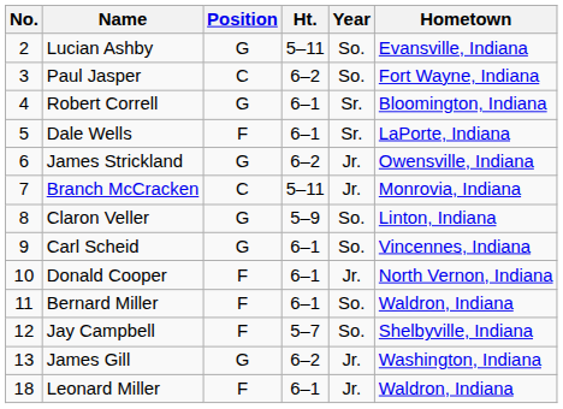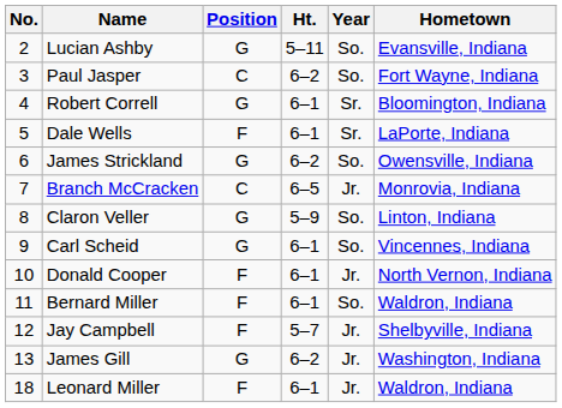 <table class="wikitable" style="text-align:center">
 <tr>
 <th>No.</th>
 <th>Name</th>
 <th><a href='#'>Position</a></th>
 <th>Ht.</th>
 <th>Year</th>
 <th>Hometown</th>
 </tr>
 <tr>
 <td>2</td>
 <td style="text-align:left">Lucian Ashby</td>
 <td>G</td>
 <td>5–11</td>
 <td>So.</td>
 <td style="text-align:left"><a href='#'>Evansville, Indiana</a></td>
 </tr>
 <tr>
 <td>3</td>
 <td style="text-align:left">Paul Jasper</td>
 <td>C</td>
 <td>6–2</td>
 <td>So.</td>
 <td style="text-align:left"><a href='#'>Fort Wayne, Indiana</a></td>
 </tr>
 <tr>
 <td>4</td>
 <td style="text-align:left">Robert Correll</td>
 <td>G</td>
 <td>6–1</td>
 <td>Sr.</td>
 <td style="text-align:left"><a href='#'>Bloomington, Indiana</a></td>
 </tr>
 <tr>
 <td>5</td>
 <td style="text-align:left">Dale Wells</td>
 <td>F</td>
 <td>6–1</td>
 <td>Sr.</td>
 <td style="text-align:left"><a href='#'>LaPorte, Indiana</a></td>
 </tr>
 <tr>
 <td>6</td>
 <td style="text-align:left">James Strickland</td>
 <td>G</td>
 <td>6–2</td>
-<td>Jr.</td>
+<td>So.</td>
 <td style="text-align:left"><a href='#'>Owensville, Indiana</a></td>
 </tr>
 <tr>
 <td>7</td>
 <td style="text-align:left"><a href='#'>Branch McCracken</a></td>
 <td>C</td>
-<td>5–11</td>
+<td>6–5</td>
 <td>Jr.</td>
 <td style="text-align:left"><a href='#'>Monrovia, Indiana</a></td>
 </tr>
 <tr>
 <td>8</td>
 <td style="text-align:left">Claron Veller</td>
 <td>G</td>
 <td>5–9</td>
 <td>So.</td>
 <td style="text-align:left"><a href='#'>Linton, Indiana</a></td>
 </tr>
 <tr>
 <td>9</td>
 <td style="text-align:left">Carl Scheid</td>
 <td>G</td>
 <td>6–1</td>
 <td>So.</td>
 <td style="text-align:left"><a href='#'>Vincennes, Indiana</a></td>
 </tr>
 <tr>
 <td>10</td>
 <td style="text-align:left">Donald Cooper</td>
 <td>F</td>
 <td>6–1</td>
 <td>Jr.</td>
 <td style="text-align:left"><a href='#'>North Vernon, Indiana</a></td>
 </tr>
 <tr>
 <td>11</td>
 <td style="text-align:left">Bernard Miller</td>
 <td>F</td>
 <td>6–1</td>
 <td>So.</td>
 <td style="text-align:left"><a href='#'>Waldron, Indiana</a></td>
 </tr>
 <tr>
 <td>12</td>
 <td style="text-align:left">Jay Campbell</td>
 <td>F</td>
 <td>5–7</td>
-<td>So.</td>
+<td>Jr.</td>
 <td style="text-align:left"><a href='#'>Shelbyville, Indiana</a></td>
 </tr>
 <tr>
 <td>13</td>
 <td style="text-align:left">James Gill</td>
 <td>G</td>
 <td>6–2</td>
 <td>Jr.</td>
 <td style="text-align:left"><a href='#'>Washington, Indiana</a></td>
 </tr>
 <tr>
 <td>18</td>
 <td style="text-align:left">Leonard Miller</td>
 <td>F</td>
 <td>6–1</td>
 <td>Jr.</td>
 <td style="text-align:left"><a href='#'>Waldron, Indiana</a></td>
 </tr>
 </table>
